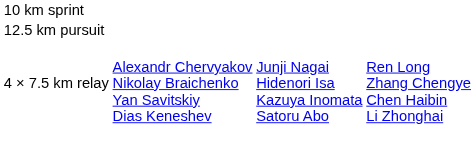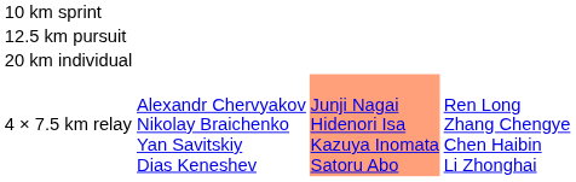 <table>
 <tr>
 <td>10 km sprint<br></td>
 <td></td>
 <td></td>
 <td></td>
 </tr>
 <tr>
 <td>12.5 km pursuit<br></td>
 <td></td>
 <td></td>
 <td></td>
 </tr>
 <tr>
+<td>20 km individual<br></td>
+<td></td>
+<td></td>
+<td></td>
+</tr>
+<tr>
 <td>4 × 7.5 km relay<br></td>
 <td><br><a href='#'>Alexandr Chervyakov</a><br><a href='#'>Nikolay Braichenko</a><br><a href='#'>Yan Savitskiy</a><br><a href='#'>Dias Keneshev</a></td>
-<td><br><a href='#'>Junji Nagai</a><br><a href='#'>Hidenori Isa</a><br><a href='#'>Kazuya Inomata</a><br><a href='#'>Satoru Abo</a></td>
+<td style="background: lightsalmon;"><br><a href='#'>Junji Nagai</a><br><a href='#'>Hidenori Isa</a><br><a href='#'>Kazuya Inomata</a><br><a href='#'>Satoru Abo</a></td>
 <td><br><a href='#'>Ren Long</a><br><a href='#'>Zhang Chengye</a><br><a href='#'>Chen Haibin</a><br><a href='#'>Li Zhonghai</a></td>
 </tr>
 </table>
